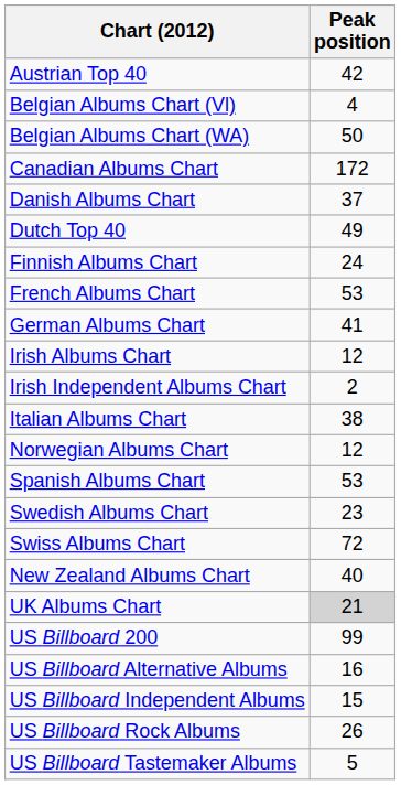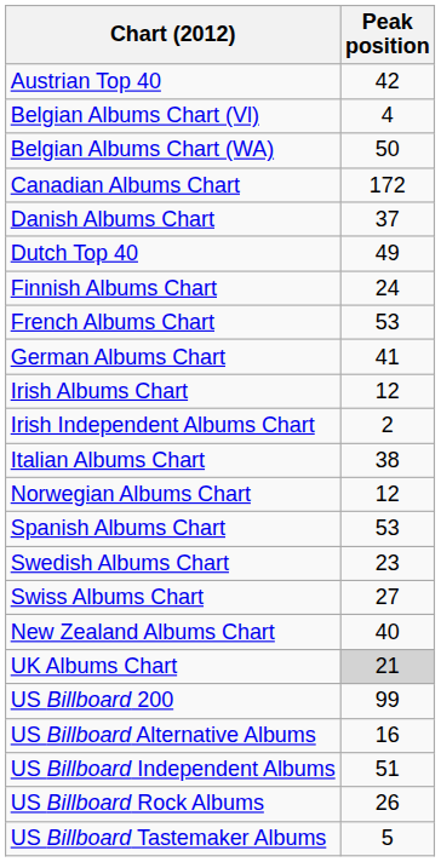 <table class="wikitable sortable">
 <tr>
 <th>Chart (2012)</th>
 <th>Peak<br> position</th>
 </tr>
 <tr>
 <td><a href='#'>Austrian Top 40</a></td>
 <td align="center">42</td>
 </tr>
 <tr>
 <td><a href='#'>Belgian Albums Chart (Vl)</a></td>
 <td align="center">4</td>
 </tr>
 <tr>
 <td><a href='#'>Belgian Albums Chart (WA)</a></td>
 <td align="center">50</td>
 </tr>
 <tr>
 <td><a href='#'>Canadian Albums Chart</a></td>
 <td align="center">172</td>
 </tr>
 <tr>
 <td><a href='#'>Danish Albums Chart</a></td>
 <td align="center">37</td>
 </tr>
 <tr>
 <td><a href='#'>Dutch Top 40</a></td>
 <td align="center">49</td>
 </tr>
 <tr>
 <td><a href='#'>Finnish Albums Chart</a></td>
 <td align="center">24</td>
 </tr>
 <tr>
 <td><a href='#'>French Albums Chart</a></td>
 <td align="center">53</td>
 </tr>
 <tr>
 <td><a href='#'>German Albums Chart</a></td>
 <td align="center">41</td>
 </tr>
 <tr>
 <td><a href='#'>Irish Albums Chart</a></td>
 <td align="center">12</td>
 </tr>
 <tr>
 <td><a href='#'>Irish Independent Albums Chart</a></td>
 <td align="center">2</td>
 </tr>
 <tr>
 <td><a href='#'>Italian Albums Chart</a></td>
 <td align="center">38</td>
 </tr>
 <tr>
 <td><a href='#'>Norwegian Albums Chart</a></td>
 <td align="center">12</td>
 </tr>
 <tr>
 <td><a href='#'>Spanish Albums Chart</a></td>
 <td align="center">53</td>
 </tr>
 <tr>
 <td><a href='#'>Swedish Albums Chart</a></td>
 <td align="center">23</td>
 </tr>
 <tr>
 <td><a href='#'>Swiss Albums Chart</a></td>
-<td align="center">72</td>
+<td align="center">27</td>
 </tr>
 <tr>
 <td><a href='#'>New Zealand Albums Chart</a></td>
 <td align="center">40</td>
 </tr>
 <tr>
 <td><a href='#'>UK Albums Chart</a></td>
 <td align="center" style="background: lightgrey;">21</td>
 </tr>
 <tr>
 <td><a href='#'>US <em>Billboard</em> 200</a></td>
 <td align="center">99</td>
 </tr>
 <tr>
 <td><a href='#'>US <em>Billboard</em> Alternative Albums</a></td>
 <td align="center">16</td>
 </tr>
 <tr>
 <td><a href='#'>US <em>Billboard</em> Independent Albums</a></td>
-<td align="center">15</td>
+<td align="center">51</td>
 </tr>
 <tr>
 <td><a href='#'>US <em>Billboard</em> Rock Albums</a></td>
 <td align="center">26</td>
 </tr>
 <tr>
 <td><a href='#'>US <em>Billboard</em> Tastemaker Albums</a></td>
 <td align="center">5</td>
 </tr>
 </table>
